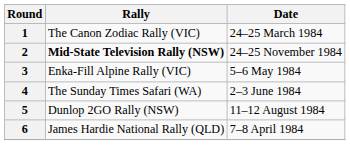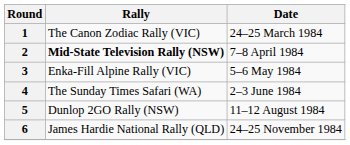 <table class="wikitable" border="1">
 <tr>
 <th>Round</th>
 <th>Rally</th>
 <th>Date</th>
 </tr>
 <tr>
 <th>1</th>
 <td>The Canon Zodiac Rally (VIC)</td>
 <td>24–25 March 1984</td>
 </tr>
 <tr>
 <th>2</th>
 <td><strong>Mid-State Television Rally (NSW)</strong></td>
-<td>24–25 November 1984</td>
+<td>7–8 April 1984</td>
 </tr>
 <tr>
 <th>3</th>
 <td>Enka-Fill Alpine Rally (VIC)</td>
 <td>5–6 May 1984</td>
 </tr>
 <tr>
 <th>4</th>
 <td>The Sunday Times Safari (WA)</td>
 <td>2–3 June 1984</td>
 </tr>
 <tr>
 <th>5</th>
 <td>Dunlop 2GO Rally (NSW)</td>
 <td>11–12 August 1984</td>
 </tr>
 <tr>
 <th>6</th>
 <td>James Hardie National Rally (QLD)</td>
-<td>7–8 April 1984</td>
+<td>24–25 November 1984</td>
 </tr>
 <tr>
 </tr>
 </table>
